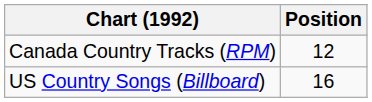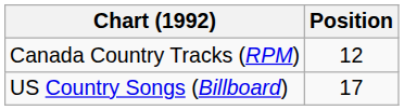 <table class="wikitable sortable">
 <tr>
 <th scope="col">Chart (1992)</th>
 <th scope="col">Position</th>
 </tr>
 <tr>
 <td>Canada Country Tracks (<em><a href='#'>RPM</a></em>)</td>
 <td align="center">12</td>
 </tr>
 <tr>
 <td>US <a href='#'>Country Songs</a> (<em><a href='#'>Billboard</a></em>)</td>
-<td align="center">16</td>
+<td align="center">17</td>
 </tr>
 </table>
